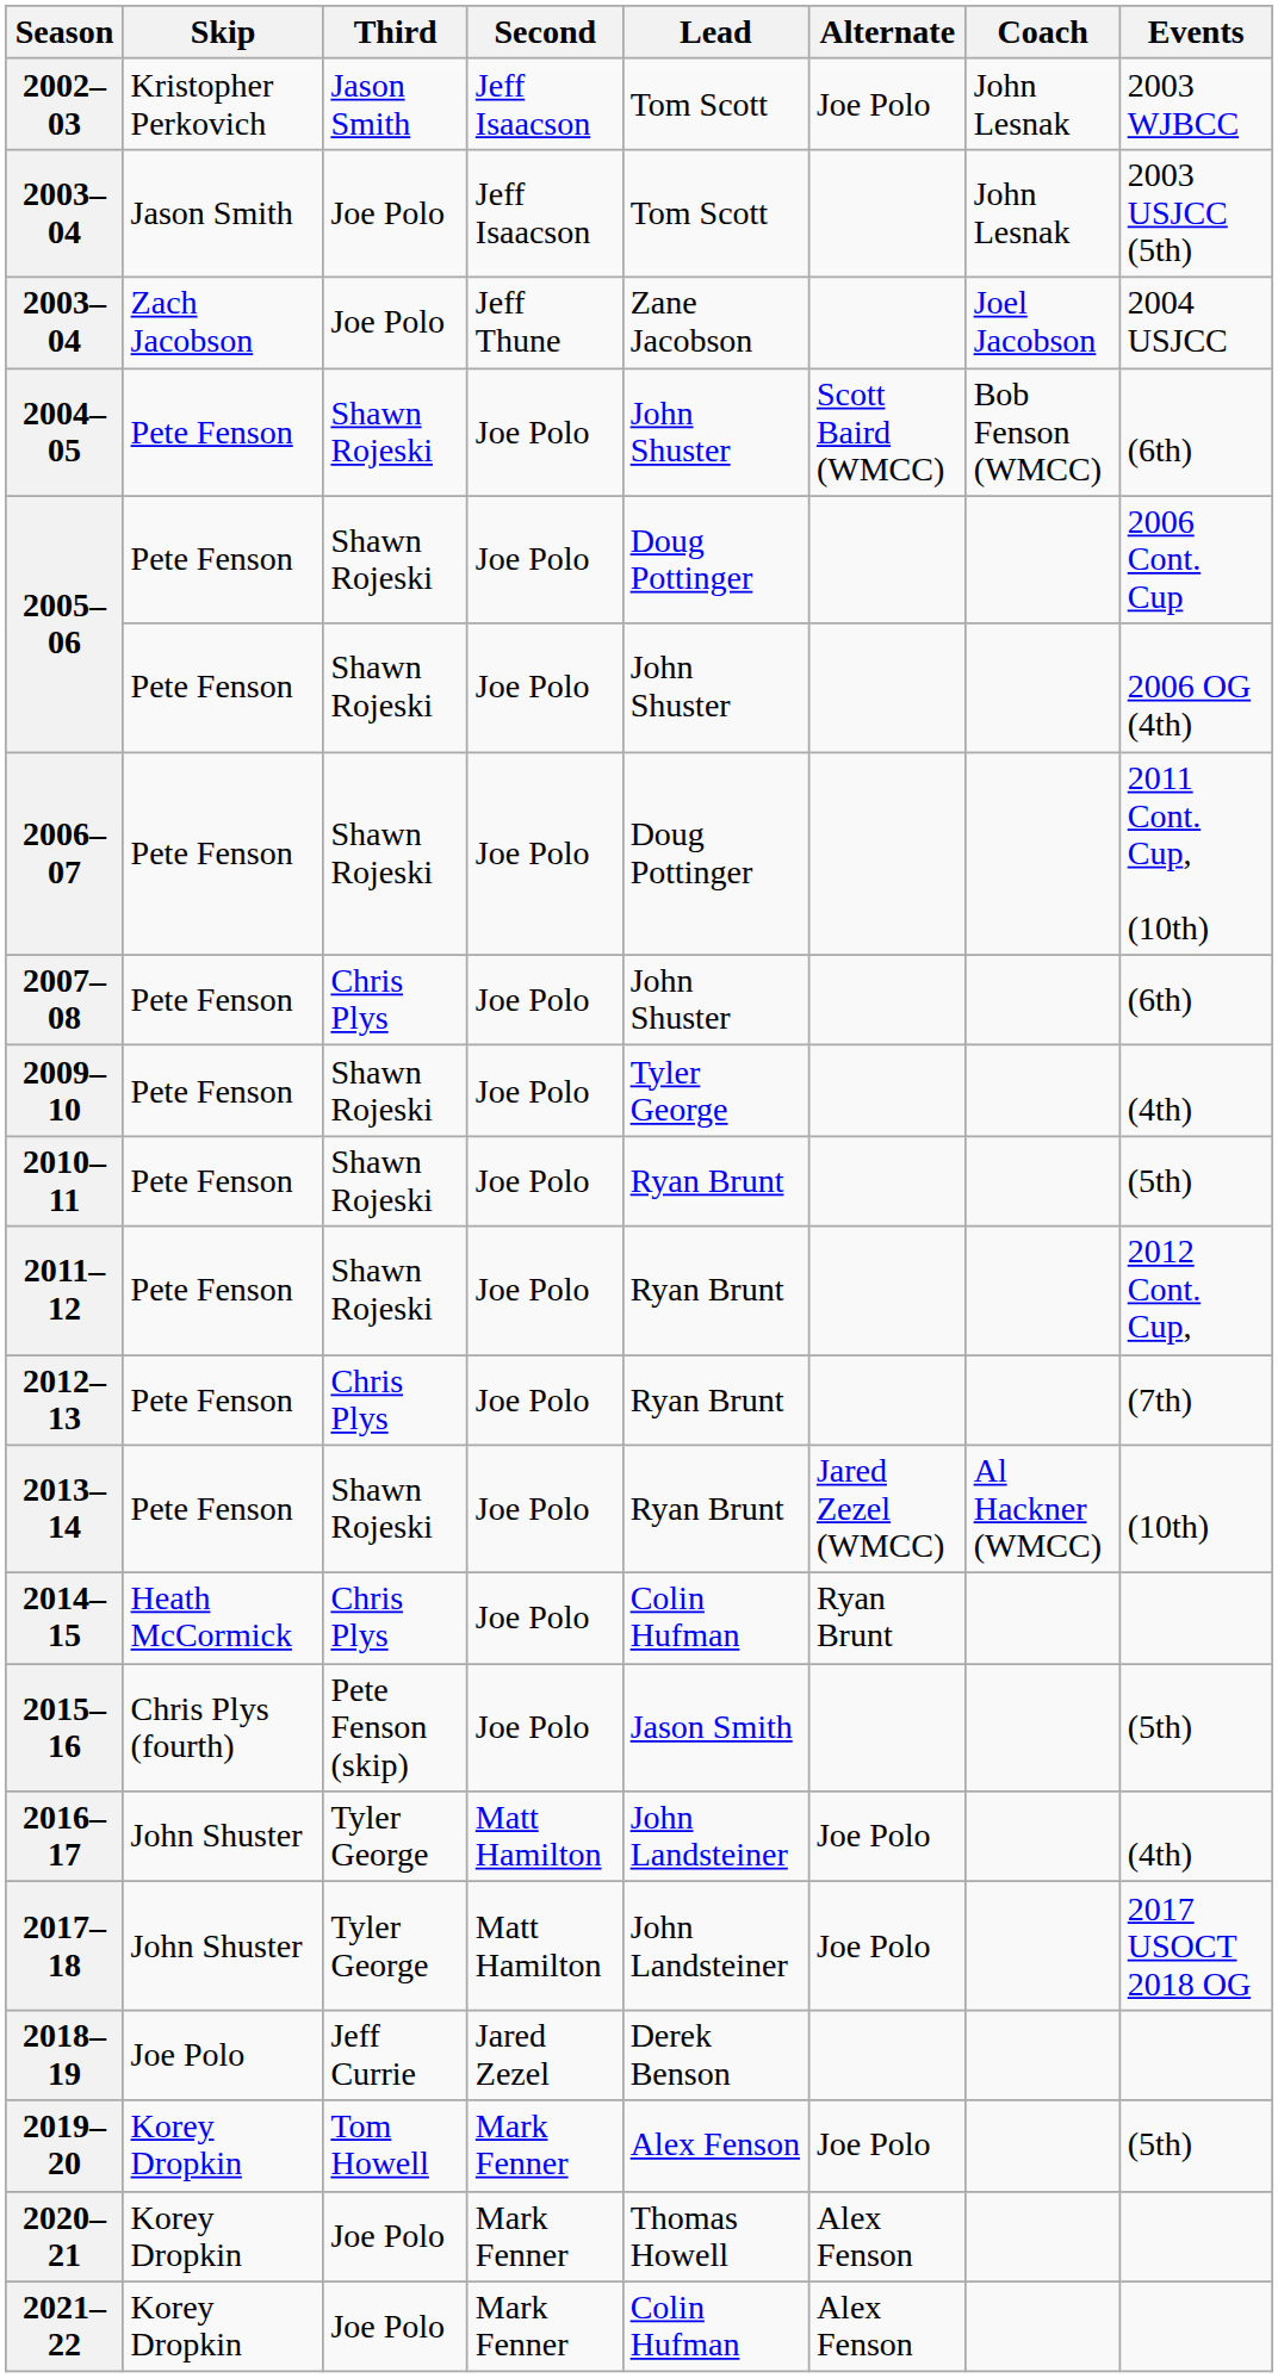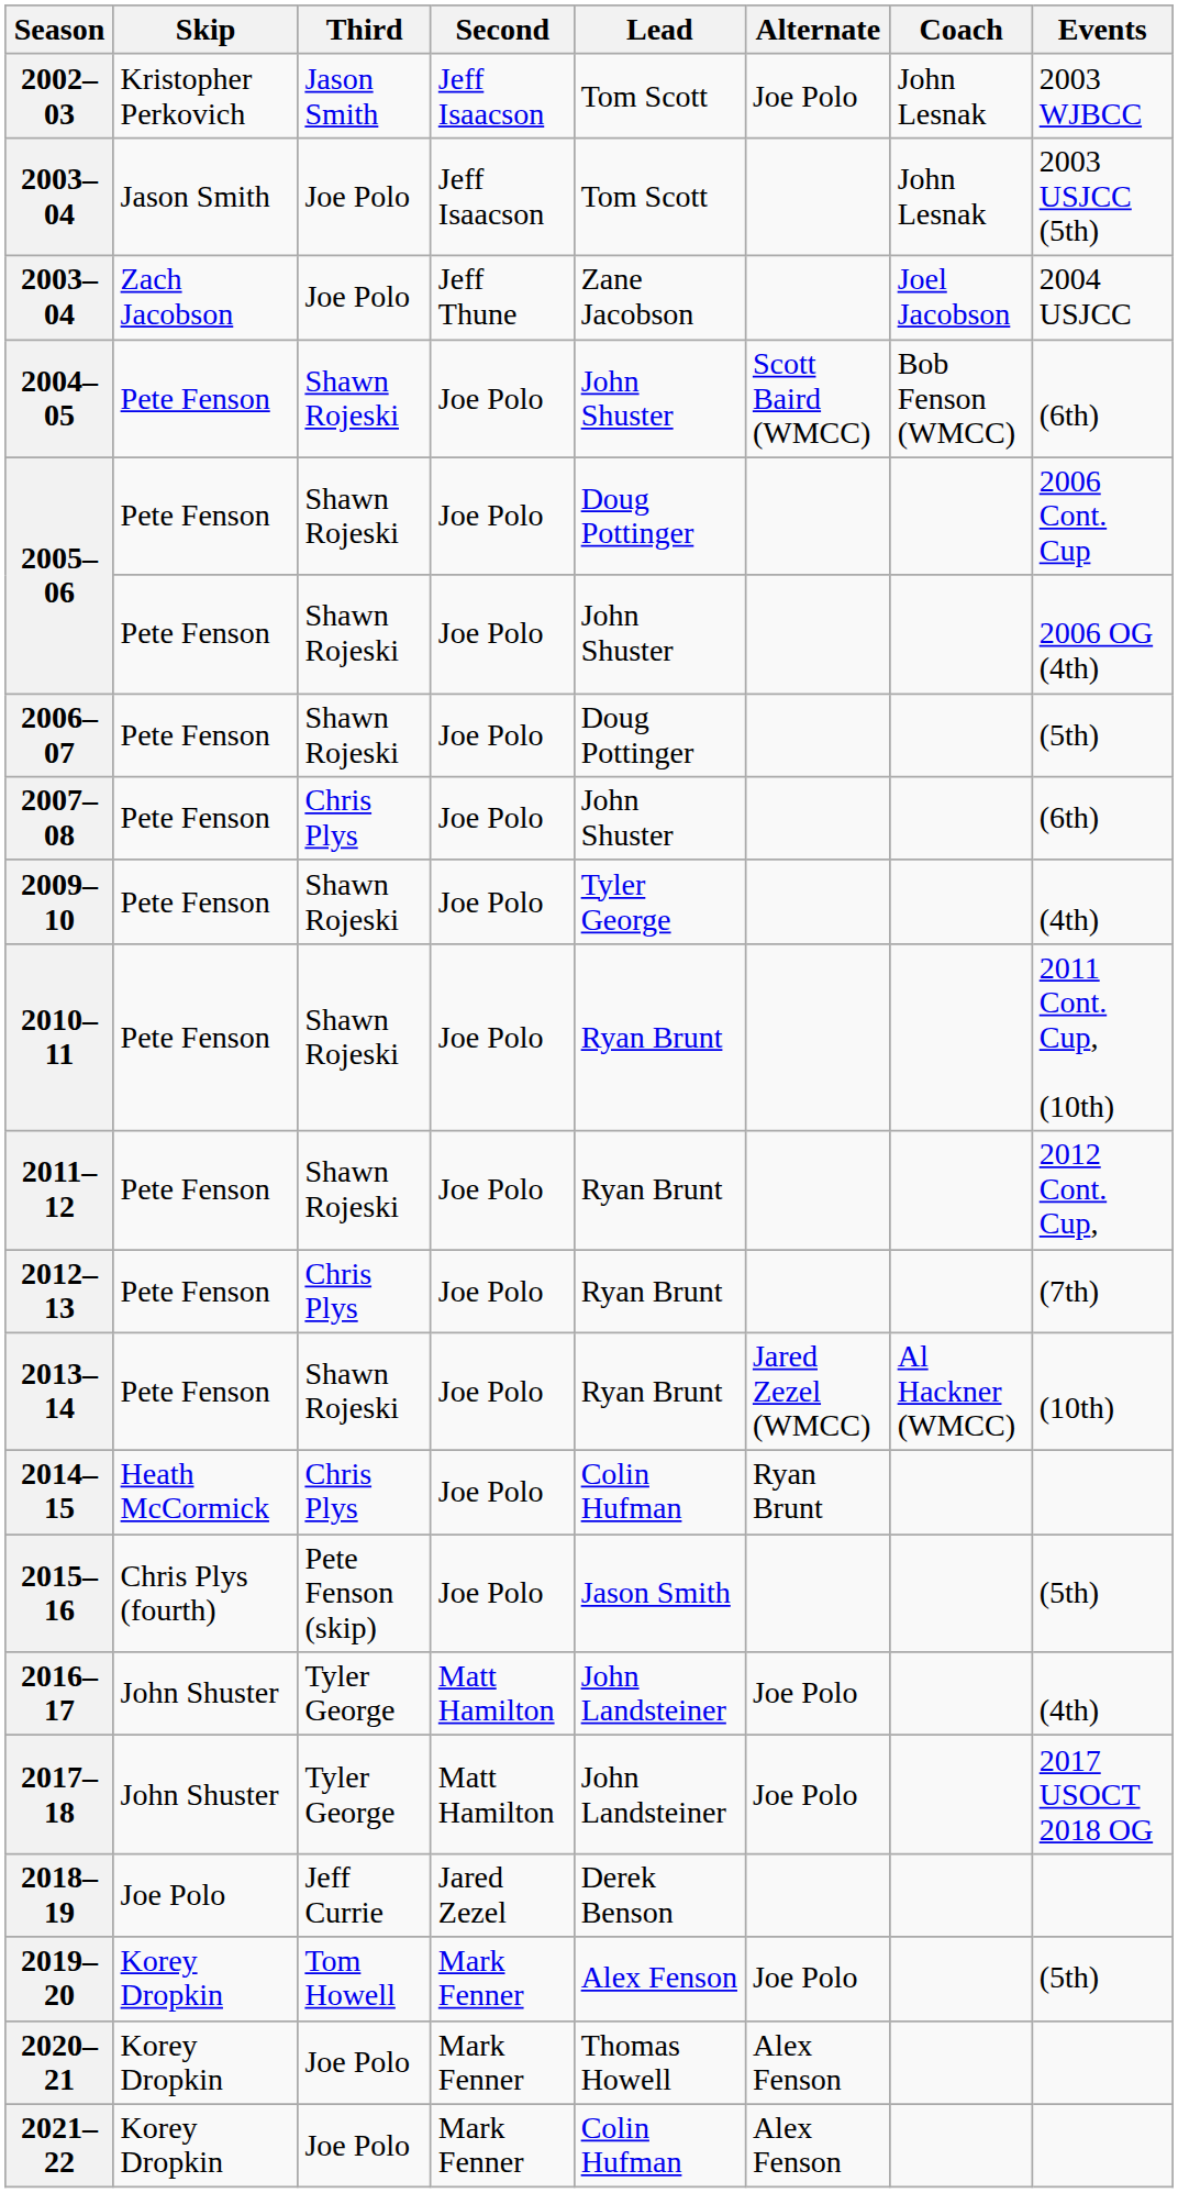 <table class="wikitable">
 <tr>
 <th scope="col">Season</th>
 <th scope="col">Skip</th>
 <th scope="col">Third</th>
 <th scope="col">Second</th>
 <th scope="col">Lead</th>
 <th scope="col">Alternate</th>
 <th scope="col">Coach</th>
 <th scope="col">Events</th>
 </tr>
 <tr>
 <th scope="row">2002–03</th>
 <td>Kristopher Perkovich</td>
 <td><a href='#'>Jason Smith</a></td>
 <td><a href='#'>Jeff Isaacson</a></td>
 <td>Tom Scott</td>
 <td>Joe Polo</td>
 <td>John Lesnak</td>
 <td>2003 <a href='#'>WJBCC</a> </td>
 </tr>
 <tr>
 <th scope="row">2003–04</th>
 <td>Jason Smith</td>
 <td>Joe Polo</td>
 <td>Jeff Isaacson</td>
 <td>Tom Scott</td>
 <td></td>
 <td>John Lesnak</td>
 <td>2003 <a href='#'>USJCC</a> (5th)</td>
 </tr>
 <tr>
 <th scope="row">2003–04</th>
 <td><a href='#'>Zach Jacobson</a></td>
 <td>Joe Polo</td>
 <td>Jeff Thune</td>
 <td>Zane Jacobson</td>
 <td></td>
 <td><a href='#'>Joel Jacobson</a></td>
 <td>2004 USJCC </td>
 </tr>
 <tr>
 <th scope="row">2004–05</th>
 <td><a href='#'>Pete Fenson</a></td>
 <td><a href='#'>Shawn Rojeski</a></td>
 <td>Joe Polo</td>
 <td><a href='#'>John Shuster</a></td>
 <td><a href='#'>Scott Baird</a><br>(WMCC)</td>
 <td>Bob Fenson<br>(WMCC)</td>
 <td> <br> (6th)</td>
 </tr>
 <tr>
 <th scope="row" rowspan=2>2005–06</th>
 <td>Pete Fenson</td>
 <td>Shawn Rojeski</td>
 <td>Joe Polo</td>
 <td><a href='#'>Doug Pottinger</a></td>
 <td></td>
 <td></td>
 <td><a href='#'>2006 Cont. Cup</a></td>
 </tr>
 <tr>
 <td>Pete Fenson</td>
 <td>Shawn Rojeski</td>
 <td>Joe Polo</td>
 <td>John Shuster</td>
 <td></td>
 <td></td>
 <td> <br><a href='#'>2006 OG</a> <br> (4th)</td>
 </tr>
 <tr>
 <th scope="row">2006–07</th>
 <td>Pete Fenson</td>
 <td>Shawn Rojeski</td>
 <td>Joe Polo</td>
 <td>Doug Pottinger</td>
 <td></td>
 <td></td>
-<td><a href='#'>2011 Cont. Cup</a>,<br> <br> (10th)</td>
+<td> (5th)</td>
 </tr>
 <tr>
 <th scope="row">2007–08</th>
 <td>Pete Fenson</td>
 <td><a href='#'>Chris Plys</a></td>
 <td>Joe Polo</td>
 <td>John Shuster</td>
 <td></td>
 <td></td>
 <td> (6th)</td>
 </tr>
 <tr>
 <th scope="row">2009–10</th>
 <td>Pete Fenson</td>
 <td>Shawn Rojeski</td>
 <td>Joe Polo</td>
 <td><a href='#'>Tyler George</a></td>
 <td></td>
 <td></td>
 <td> <br> (4th)</td>
 </tr>
 <tr>
 <th scope="row">2010–11</th>
 <td>Pete Fenson</td>
 <td>Shawn Rojeski</td>
 <td>Joe Polo</td>
 <td><a href='#'>Ryan Brunt</a></td>
 <td></td>
 <td></td>
-<td> (5th)</td>
+<td><a href='#'>2011 Cont. Cup</a>,<br> <br> (10th)</td>
 </tr>
 <tr>
 <th scope="row">2011–12</th>
 <td>Pete Fenson</td>
 <td>Shawn Rojeski</td>
 <td>Joe Polo</td>
 <td>Ryan Brunt</td>
 <td></td>
 <td></td>
 <td><a href='#'>2012 Cont. Cup</a>,<br> </td>
 </tr>
 <tr>
 <th scope="row">2012–13</th>
 <td>Pete Fenson</td>
 <td><a href='#'>Chris Plys</a></td>
 <td>Joe Polo</td>
 <td>Ryan Brunt</td>
 <td></td>
 <td></td>
 <td> (7th)</td>
 </tr>
 <tr>
 <th scope="row">2013–14</th>
 <td>Pete Fenson</td>
 <td>Shawn Rojeski</td>
 <td>Joe Polo</td>
 <td>Ryan Brunt</td>
 <td><a href='#'>Jared Zezel</a><br>(WMCC)</td>
 <td><a href='#'>Al Hackner</a><br>(WMCC)</td>
 <td> <br> (10th)</td>
 </tr>
 <tr>
 <th scope="row">2014–15</th>
 <td><a href='#'>Heath McCormick</a></td>
 <td><a href='#'>Chris Plys</a></td>
 <td>Joe Polo</td>
 <td><a href='#'>Colin Hufman</a></td>
 <td>Ryan Brunt</td>
 <td></td>
 <td> </td>
 </tr>
 <tr>
 <th scope="row">2015–16</th>
 <td>Chris Plys (fourth)</td>
 <td>Pete Fenson (skip)</td>
 <td>Joe Polo</td>
 <td><a href='#'>Jason Smith</a></td>
 <td></td>
 <td></td>
 <td> (5th)</td>
 </tr>
 <tr>
 <th scope="row">2016–17</th>
 <td>John Shuster</td>
 <td>Tyler George</td>
 <td><a href='#'>Matt Hamilton</a></td>
 <td><a href='#'>John Landsteiner</a></td>
 <td>Joe Polo</td>
 <td></td>
 <td> <br> (4th)</td>
 </tr>
 <tr>
 <th scope="row">2017–18</th>
 <td>John Shuster</td>
 <td>Tyler George</td>
 <td>Matt Hamilton</td>
 <td>John Landsteiner</td>
 <td>Joe Polo</td>
 <td></td>
 <td><a href='#'>2017 USOCT</a> <br><a href='#'>2018 OG</a> </td>
 </tr>
 <tr>
 <th scope="row">2018–19</th>
 <td>Joe Polo</td>
 <td>Jeff Currie</td>
 <td>Jared Zezel</td>
 <td>Derek Benson</td>
 <td></td>
 <td></td>
 <td></td>
 </tr>
 <tr>
 <th scope="row">2019–20</th>
 <td><a href='#'>Korey Dropkin</a></td>
 <td><a href='#'>Tom Howell</a></td>
 <td><a href='#'>Mark Fenner</a></td>
 <td><a href='#'>Alex Fenson</a></td>
 <td>Joe Polo</td>
 <td></td>
 <td> (5th)</td>
 </tr>
 <tr>
 <th scope="row">2020–21</th>
 <td>Korey Dropkin</td>
 <td>Joe Polo</td>
 <td>Mark Fenner</td>
 <td>Thomas Howell</td>
 <td>Alex Fenson</td>
 <td></td>
 <td> </td>
 </tr>
 <tr>
 <th scope="row">2021–22</th>
 <td>Korey Dropkin</td>
 <td>Joe Polo</td>
 <td>Mark Fenner</td>
 <td><a href='#'>Colin Hufman</a></td>
 <td>Alex Fenson</td>
 <td></td>
 <td></td>
 </tr>
 </table>
